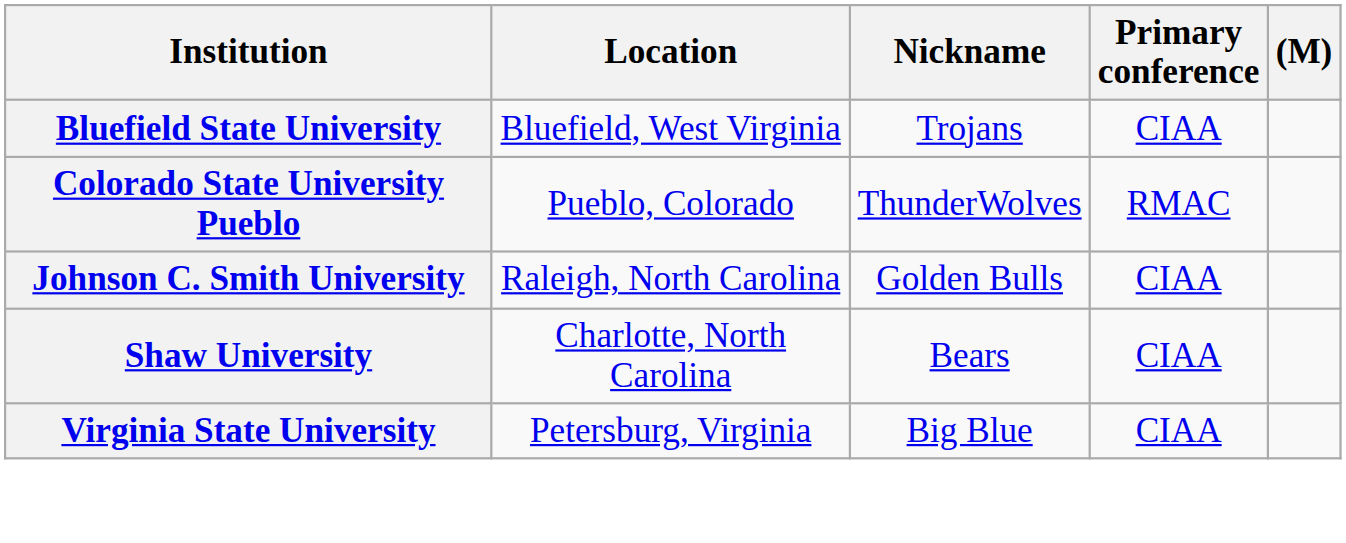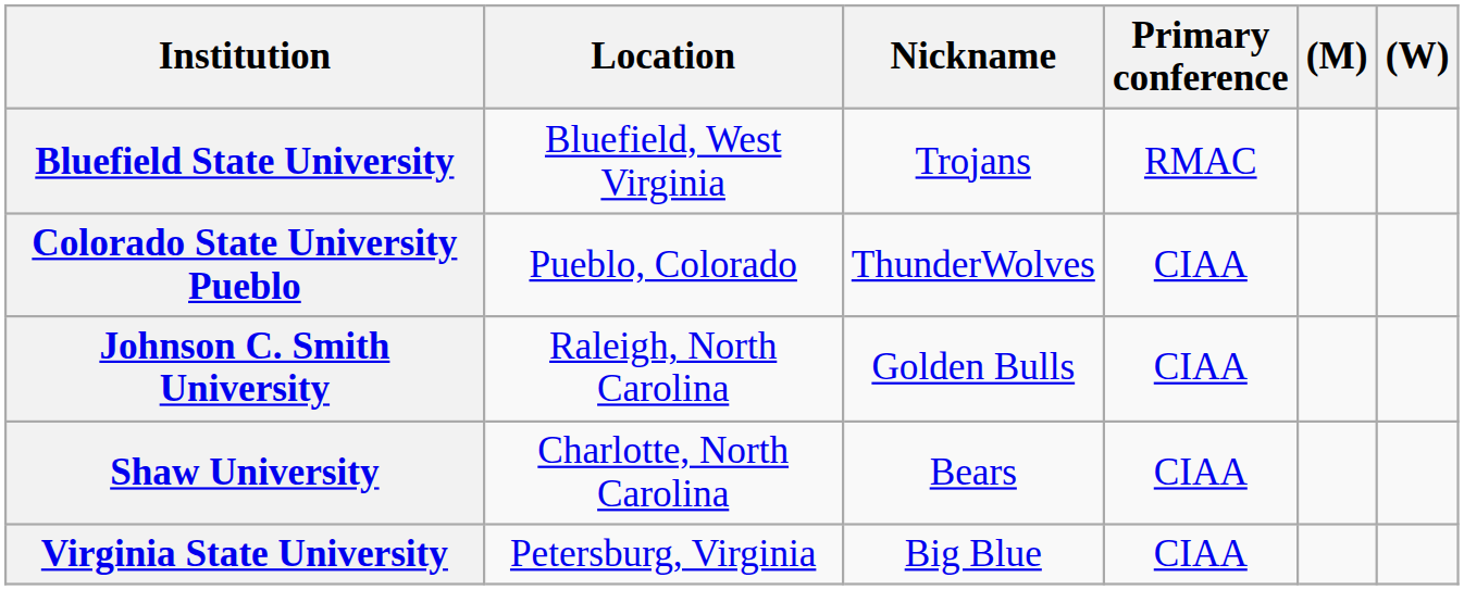 <table class="sortable wikitable" style="text-align:center">
 <tr>
 <th>Institution</th>
 <th>Location</th>
 <th>Nickname</th>
 <th>Primary<br>conference</th>
 <th class="unsortable">(M)</th>
+<th class="unsortable">(W)</th>
 </tr>
 <tr>
 <th><a href='#'>Bluefield State University</a></th>
 <td><a href='#'>Bluefield, West Virginia</a></td>
 <td><a href='#'>Trojans</a></td>
-<td><a href='#'>CIAA</a></td>
+<td><a href='#'>RMAC</a></td>
+<td></td>
 <td></td>
 </tr>
 <tr>
 <th><a href='#'>Colorado State University Pueblo</a></th>
 <td><a href='#'>Pueblo, Colorado</a></td>
 <td><a href='#'>ThunderWolves</a></td>
-<td><a href='#'>RMAC</a></td>
+<td><a href='#'>CIAA</a></td>
+<td></td>
 <td></td>
 </tr>
 <tr>
 <th><a href='#'>Johnson C. Smith University</a></th>
 <td><a href='#'>Raleigh, North Carolina</a></td>
 <td><a href='#'>Golden Bulls</a></td>
 <td><a href='#'>CIAA</a></td>
 <td></td>
+<td></td>
 </tr>
 <tr>
 <th><a href='#'>Shaw University</a></th>
 <td><a href='#'>Charlotte, North Carolina</a></td>
 <td><a href='#'>Bears</a></td>
 <td><a href='#'>CIAA</a></td>
+<td></td>
 <td></td>
 </tr>
 <tr>
 <th><a href='#'>Virginia State University</a></th>
 <td><a href='#'>Petersburg, Virginia</a></td>
 <td><a href='#'>Big Blue</a></td>
 <td><a href='#'>CIAA</a></td>
 <td></td>
+<td></td>
 </tr>
 </table>
